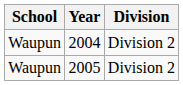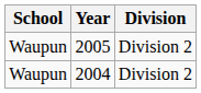 <table class="wikitable">
 <tr>
 <th>School</th>
 <th>Year</th>
 <th>Division</th>
 </tr>
 <tr>
 <td>Waupun</td>
-<td>2004</td>
+<td>2005</td>
 <td>Division 2</td>
 </tr>
 <tr>
 <td>Waupun</td>
-<td>2005</td>
+<td>2004</td>
 <td>Division 2</td>
 </tr>
 </table>
